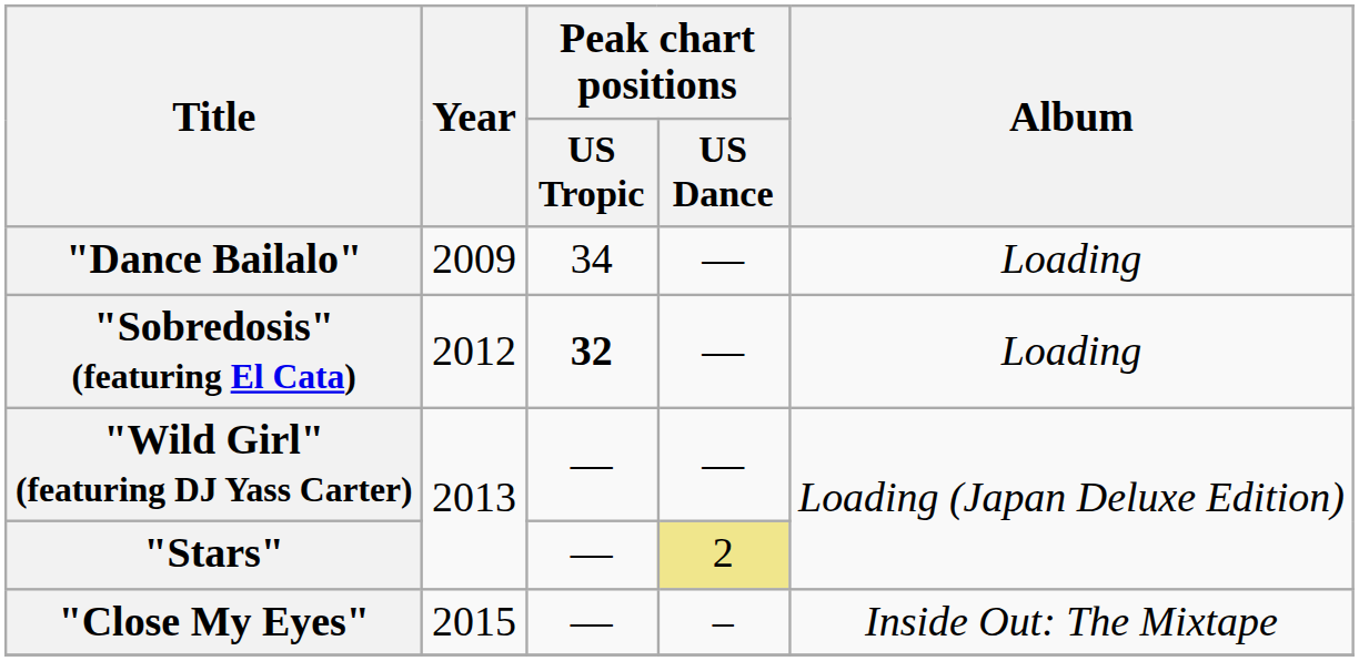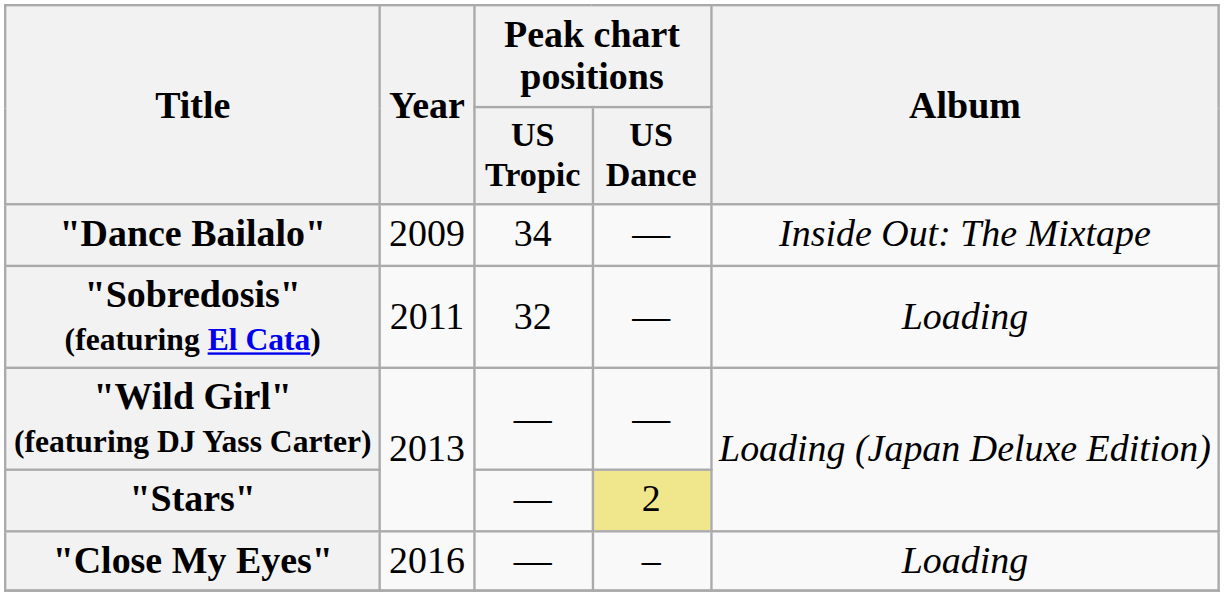 <table class="wikitable plainrowheaders" style="text-align:center;" border="1">
 <tr>
 <th scope="col" rowspan="2">Title</th>
 <th scope="col" rowspan="2">Year</th>
 <th scope="col" colspan="2">Peak chart positions</th>
 <th scope="col" rowspan="2">Album</th>
 </tr>
 <tr>
 <th scope="col" style="width:3em;font-size:90%;">US<br>Tropic</th>
 <th scope="col" style="width:3em;font-size:90%;">US<br>Dance</th>
 </tr>
 <tr>
 <th scope="row">"Dance Bailalo"</th>
 <td>2009</td>
 <td>34</td>
 <td>—</td>
-<td><em>Loading</em></td>
+<td rowspan="1"><em>Inside Out: The Mixtape</em></td>
 </tr>
 <tr>
 <th scope="row">"Sobredosis"  <br><small>(featuring <a href='#'>El Cata</a>)</small></th>
-<td>2012</td>
-<td><strong>32</strong></td>
+<td>2011</td>
+<td>32</td>
 <td>—</td>
 <td><em>Loading</em></td>
 </tr>
 <tr>
 <th scope="row">"Wild Girl" <br><small>(featuring DJ Yass Carter)</small></th>
 <td rowspan="2">2013</td>
 <td>—</td>
 <td>—</td>
 <td rowspan="2"><em>Loading (Japan Deluxe Edition)</em></td>
 </tr>
 <tr>
 <th scope="row">"Stars"</th>
 <td>—</td>
 <td style="background: khaki;">2</td>
 </tr>
 <tr>
 <th scope="row">"Close My Eyes"</th>
-<td>2015</td>
+<td>2016</td>
 <td>—</td>
 <td>–</td>
-<td rowspan="1"><em>Inside Out: The Mixtape</em></td>
+<td><em>Loading</em></td>
 </tr>
 <tr>
 </tr>
 </table>
